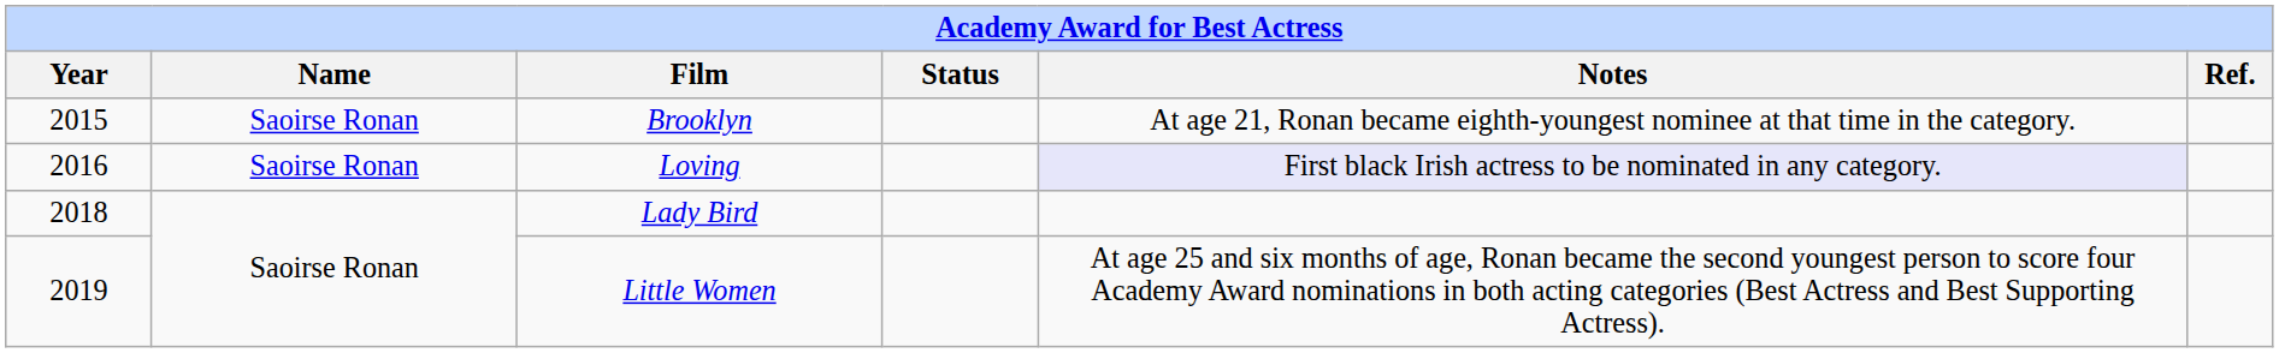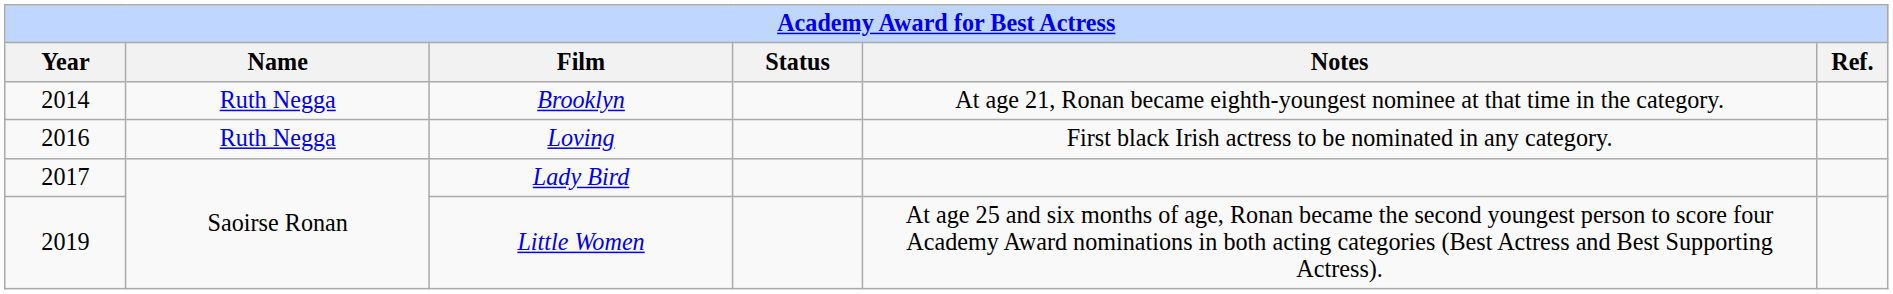 <table class="wikitable" style="text-align: center">
 <tr ---- bgcolor="#bfd7ff">
 <td colspan=6 align=center><strong><a href='#'>Academy Award for Best Actress</a></strong></td>
 </tr>
 <tr ---- bgcolor="#ebf5ff">
 <th width="75">Year</th>
 <th width="200">Name</th>
 <th width="200">Film</th>
 <th width="80">Status</th>
 <th width="650">Notes</th>
 <th width="40">Ref.</th>
 </tr>
 <tr>
-<td>2015</td>
-<td><a href='#'>Saoirse Ronan</a></td>
+<td>2014</td>
+<td><a href='#'>Ruth Negga</a></td>
 <td><em><a href='#'>Brooklyn</a></em></td>
 <td></td>
 <td>At age 21, Ronan became eighth-youngest nominee at that time in the category.</td>
 <td></td>
 </tr>
 <tr>
 <td>2016</td>
-<td><a href='#'>Saoirse Ronan</a></td>
+<td><a href='#'>Ruth Negga</a></td>
 <td><em><a href='#'>Loving</a></em></td>
 <td></td>
-<td style="background: lavender;">First black Irish actress to be nominated in any category.</td>
+<td>First black Irish actress to be nominated in any category.</td>
 <td></td>
 </tr>
 <tr>
-<td>2018</td>
+<td>2017</td>
 <td rowspan=2>Saoirse Ronan</td>
 <td><em><a href='#'>Lady Bird</a></em></td>
 <td></td>
 <td></td>
 <td></td>
 </tr>
 <tr>
 <td>2019</td>
 <td><em><a href='#'>Little Women</a></em></td>
 <td></td>
 <td>At age 25 and six months of age, Ronan became the second youngest person to score four Academy Award nominations in both acting categories (Best Actress and Best Supporting Actress).</td>
 <td></td>
 </tr>
 </table>
